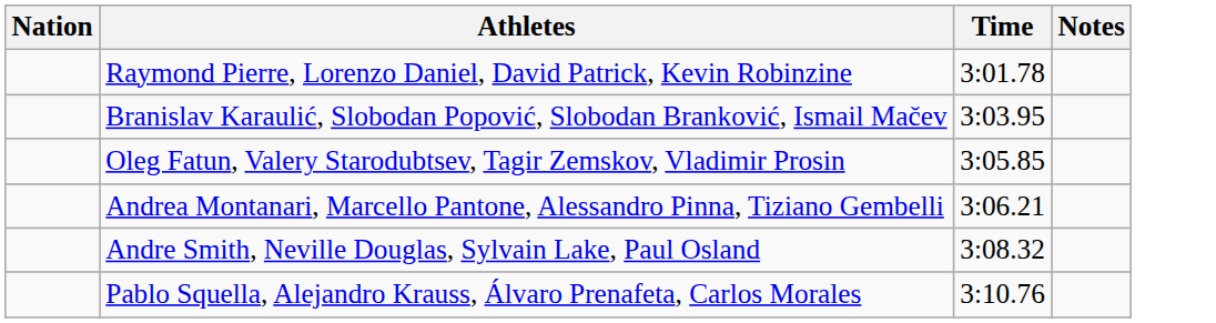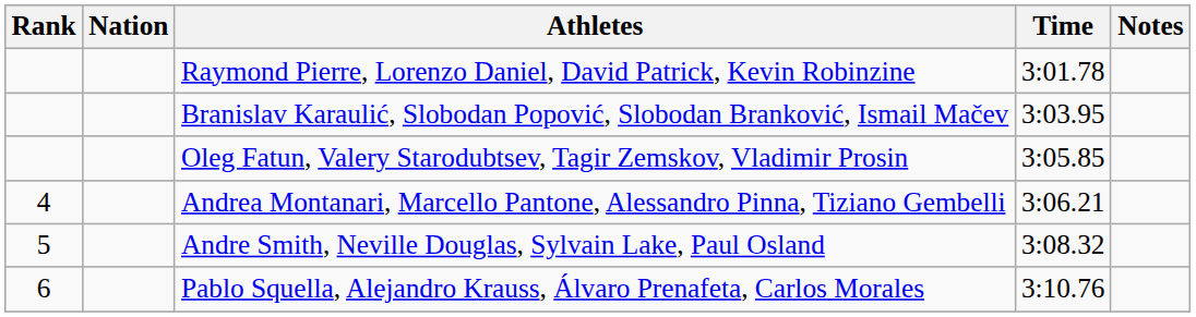 <table class="wikitable sortable" style="text-align:center">
 <tr>
+<th>Rank</th>
 <th>Nation</th>
 <th>Athletes</th>
 <th>Time</th>
 <th>Notes</th>
 </tr>
 <tr>
+<td></td>
 <td align=left></td>
 <td align=left><a href='#'>Raymond Pierre</a>, <a href='#'>Lorenzo Daniel</a>, <a href='#'>David Patrick</a>, <a href='#'>Kevin Robinzine</a></td>
 <td>3:01.78</td>
 <td></td>
 </tr>
 <tr>
+<td></td>
 <td align=left></td>
 <td align=left><a href='#'>Branislav Karaulić</a>, <a href='#'>Slobodan Popović</a>, <a href='#'>Slobodan Branković</a>, <a href='#'>Ismail Mačev</a></td>
 <td>3:03.95</td>
 <td></td>
 </tr>
 <tr>
+<td></td>
 <td align=left></td>
 <td align=left><a href='#'>Oleg Fatun</a>, <a href='#'>Valery Starodubtsev</a>, <a href='#'>Tagir Zemskov</a>, <a href='#'>Vladimir Prosin</a></td>
 <td>3:05.85</td>
 <td></td>
 </tr>
 <tr>
+<td>4</td>
 <td align=left></td>
 <td align=left><a href='#'>Andrea Montanari</a>, <a href='#'>Marcello Pantone</a>, <a href='#'>Alessandro Pinna</a>, <a href='#'>Tiziano Gembelli</a></td>
 <td>3:06.21</td>
 <td></td>
 </tr>
 <tr>
+<td>5</td>
 <td align=left></td>
 <td align=left><a href='#'>Andre Smith</a>, <a href='#'>Neville Douglas</a>, <a href='#'>Sylvain Lake</a>, <a href='#'>Paul Osland</a></td>
 <td>3:08.32</td>
 <td></td>
 </tr>
 <tr>
+<td>6</td>
 <td align=left></td>
 <td align=left><a href='#'>Pablo Squella</a>, <a href='#'>Alejandro Krauss</a>, <a href='#'>Álvaro Prenafeta</a>, <a href='#'>Carlos Morales</a></td>
 <td>3:10.76</td>
 <td></td>
 </tr>
 </table>
